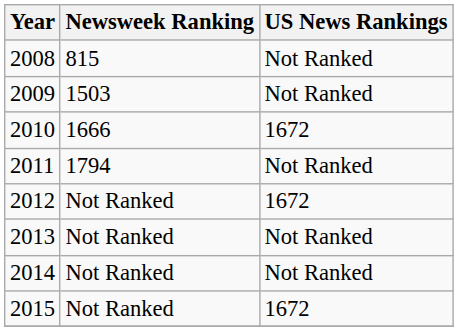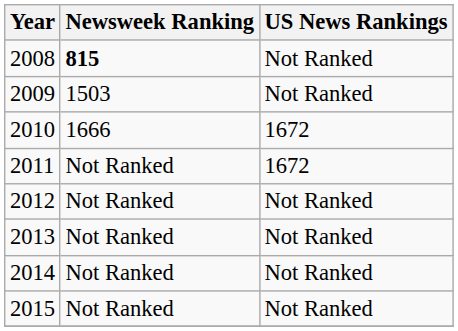 <table class="wikitable">
 <tr>
 <th>Year</th>
 <th>Newsweek Ranking</th>
 <th>US News Rankings</th>
 </tr>
 <tr>
 <td>2008</td>
-<td>815</td>
+<td><strong>815</strong></td>
 <td>Not Ranked</td>
 </tr>
 <tr>
 <td>2009</td>
 <td>1503</td>
 <td>Not Ranked</td>
 </tr>
 <tr>
 <td>2010</td>
 <td>1666</td>
 <td>1672</td>
 </tr>
 <tr>
 <td>2011</td>
-<td>1794</td>
 <td>Not Ranked</td>
+<td>1672</td>
 </tr>
 <tr>
 <td>2012</td>
 <td>Not Ranked</td>
-<td>1672</td>
+<td>Not Ranked</td>
 </tr>
 <tr>
 <td>2013</td>
 <td>Not Ranked</td>
 <td>Not Ranked</td>
 </tr>
 <tr>
 <td>2014</td>
 <td>Not Ranked</td>
 <td>Not Ranked</td>
 </tr>
 <tr>
 <td>2015</td>
 <td>Not Ranked</td>
-<td>1672</td>
+<td>Not Ranked</td>
 </tr>
 <tr>
 </tr>
 </table>
